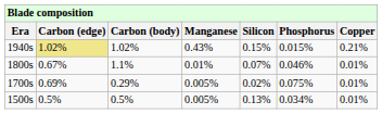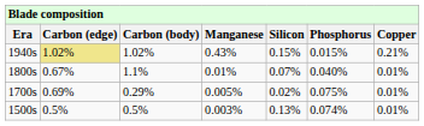 <table class="wikitable">
 <tr>
 <td colspan="7" style="background:#dfffdf;"><strong>Blade composition</strong></td>
 </tr>
 <tr>
 <th>Era</th>
 <th>Carbon (edge)</th>
 <th>Carbon (body)</th>
 <th>Manganese</th>
 <th>Silicon</th>
 <th>Phosphorus</th>
 <th>Copper</th>
 </tr>
 <tr>
 <td>1940s</td>
 <td style="background: khaki;">1.02%</td>
 <td>1.02%</td>
 <td>0.43%</td>
 <td>0.15%</td>
 <td>0.015%</td>
 <td>0.21%</td>
 </tr>
 <tr>
 <td>1800s</td>
 <td>0.67%</td>
 <td>1.1%</td>
 <td>0.01%</td>
 <td>0.07%</td>
-<td>0.046%</td>
+<td>0.040%</td>
 <td>0.01%</td>
 </tr>
 <tr>
 <td>1700s</td>
 <td>0.69%</td>
 <td>0.29%</td>
 <td>0.005%</td>
 <td>0.02%</td>
 <td>0.075%</td>
 <td>0.01%</td>
 </tr>
 <tr>
 <td>1500s</td>
 <td>0.5%</td>
 <td>0.5%</td>
-<td>0.005%</td>
+<td>0.003%</td>
 <td>0.13%</td>
-<td>0.034%</td>
+<td>0.074%</td>
 <td>0.01%</td>
 </tr>
 </table>
